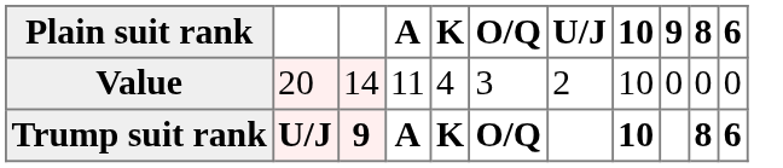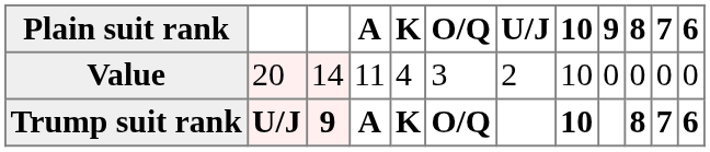 <table border="1" cellspacing="1" cellpadding="2" style="border-collapse: collapse;">
 <tr>
 <th style="background:#efefef;">Plain suit rank</th>
 <th></th>
 <th></th>
 <th>A</th>
 <th>K</th>
 <th>O/Q</th>
 <th>U/J</th>
 <th>10</th>
 <th>9</th>
 <th>8</th>
+<th>7</th>
 <th>6</th>
 </tr>
 <tr>
 <th style="background:#efefef;">Value</th>
 <td style="background:#ffefef;">20</td>
 <td style="background:#ffefef;">14</td>
 <td>11</td>
 <td>4</td>
 <td>3</td>
 <td>2</td>
 <td>10</td>
+<td>0</td>
 <td>0</td>
 <td>0</td>
 <td>0</td>
 </tr>
 <tr>
 <th style="background:#efefef;">Trump suit rank</th>
 <th style="background:#ffefef;">U/J</th>
 <th style="background:#ffefef;">9</th>
 <th>A</th>
 <th>K</th>
 <th>O/Q</th>
 <th></th>
 <th>10</th>
 <th></th>
 <th>8</th>
+<th>7</th>
 <th>6</th>
 </tr>
 </table>
